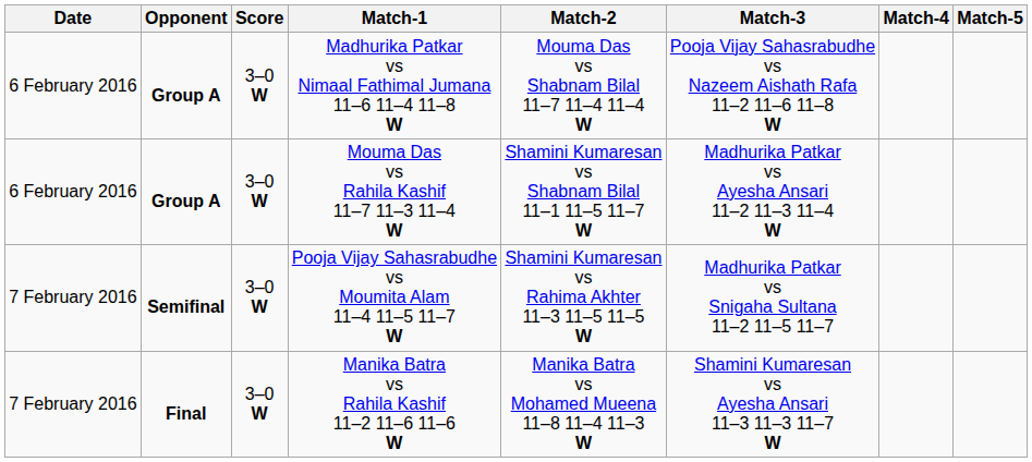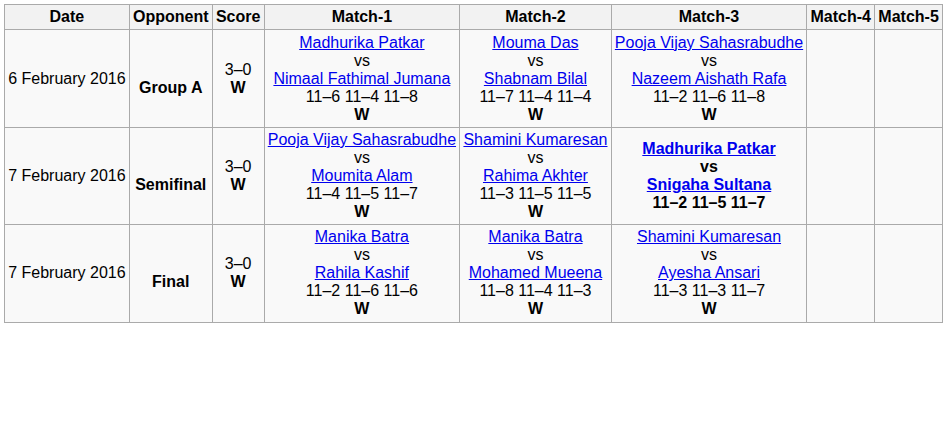 <table class="wikitable" style="text-align:center;">
 <tr>
 <th>Date</th>
 <th>Opponent</th>
 <th>Score</th>
 <th>Match-1</th>
 <th>Match-2</th>
 <th>Match-3</th>
 <th>Match-4</th>
 <th>Match-5</th>
 </tr>
 <tr align=center>
 <td>6 February 2016</td>
 <td><br><strong>Group A</strong></td>
 <td>3–0<br><strong>W</strong></td>
 <td><a href='#'>Madhurika Patkar</a><br>vs<br><a href='#'>Nimaal Fathimal Jumana</a><br>11–6 11–4 11–8<br><strong>W</strong></td>
 <td><a href='#'>Mouma Das</a><br>vs<br><a href='#'>Shabnam Bilal</a><br>11–7 11–4 11–4<br><strong>W</strong></td>
 <td><a href='#'>Pooja Vijay Sahasrabudhe</a><br>vs<br><a href='#'>Nazeem Aishath Rafa</a><br>11–2 11–6 11–8<br><strong>W</strong></td>
 <td></td>
 <td></td>
 </tr>
-<tr align=center>
-<td>6 February 2016</td>
-<td><br><strong>Group A</strong></td>
-<td>3–0<br><strong>W</strong></td>
-<td><a href='#'>Mouma Das</a><br>vs<br><a href='#'>Rahila Kashif</a><br>11–7 11–3 11–4<br><strong>W</strong></td>
-<td><a href='#'>Shamini Kumaresan</a><br>vs<br><a href='#'>Shabnam Bilal</a><br>11–1 11–5 11–7<br><strong>W</strong></td>
-<td><a href='#'>Madhurika Patkar</a><br>vs<br><a href='#'>Ayesha Ansari</a><br>11–2 11–3 11–4<br><strong>W</strong></td>
-<td></td>
-<td></td>
-</tr>
 <tr>
 <td>7 February 2016</td>
 <td><br><strong>Semifinal</strong></td>
 <td>3–0<br><strong>W</strong></td>
 <td><a href='#'>Pooja Vijay Sahasrabudhe</a><br>vs<br><a href='#'>Moumita Alam</a><br>11–4 11–5 11–7<br><strong>W</strong></td>
 <td><a href='#'>Shamini Kumaresan</a><br>vs<br><a href='#'>Rahima Akhter</a><br>11–3 11–5 11–5<br><strong>W</strong></td>
-<td><a href='#'>Madhurika Patkar</a><br>vs<br><a href='#'>Snigaha Sultana</a><br>11–2 11–5 11–7</td>
+<td><strong><a href='#'>Madhurika Patkar</a><br>vs<br><a href='#'>Snigaha Sultana</a><br>11–2 11–5 11–7</strong></td>
 <td></td>
 <td></td>
 </tr>
 <tr>
 <td>7 February 2016</td>
 <td><br><strong>Final</strong></td>
 <td>3–0<br><strong>W</strong><br></td>
 <td><a href='#'>Manika Batra</a><br>vs<br><a href='#'>Rahila Kashif</a><br>11–2 11–6 11–6<br><strong>W</strong></td>
 <td><a href='#'>Manika Batra</a><br>vs<br><a href='#'>Mohamed Mueena</a><br>11–8 11–4 11–3<br><strong>W</strong></td>
 <td><a href='#'>Shamini Kumaresan</a><br>vs<br><a href='#'>Ayesha Ansari</a><br>11–3 11–3 11–7<br><strong>W</strong></td>
 <td></td>
 <td></td>
 </tr>
 </table>
